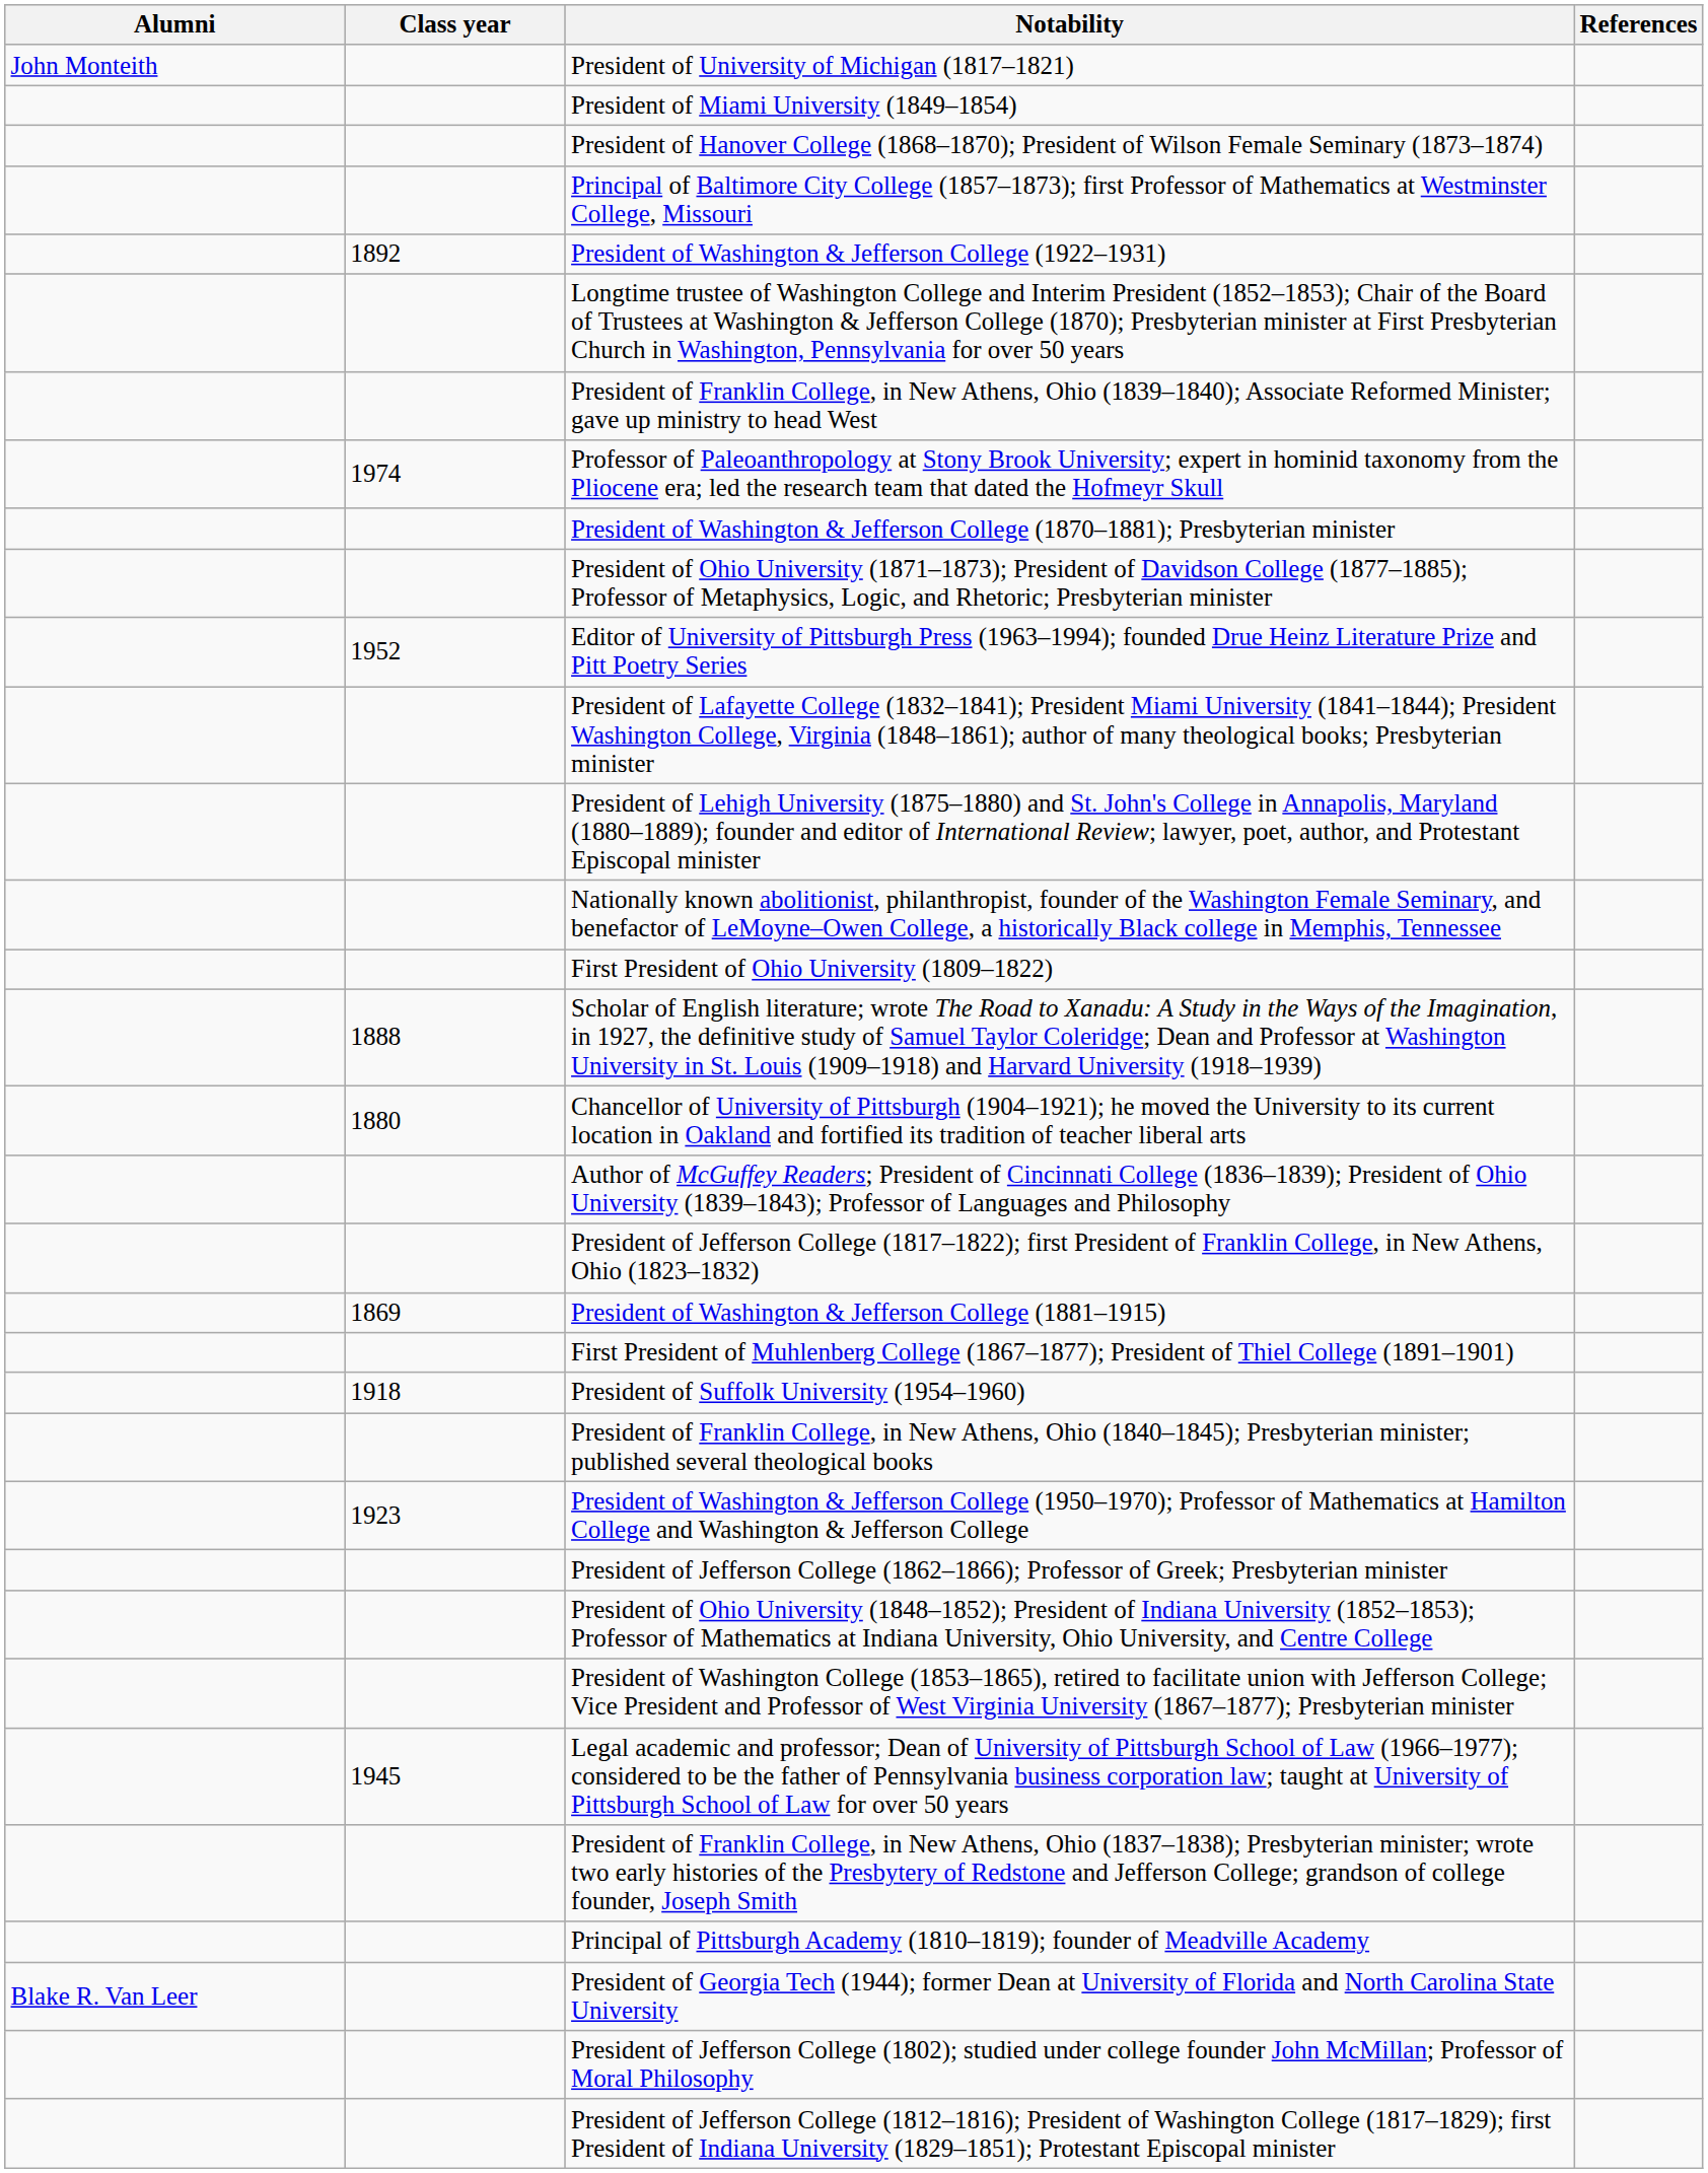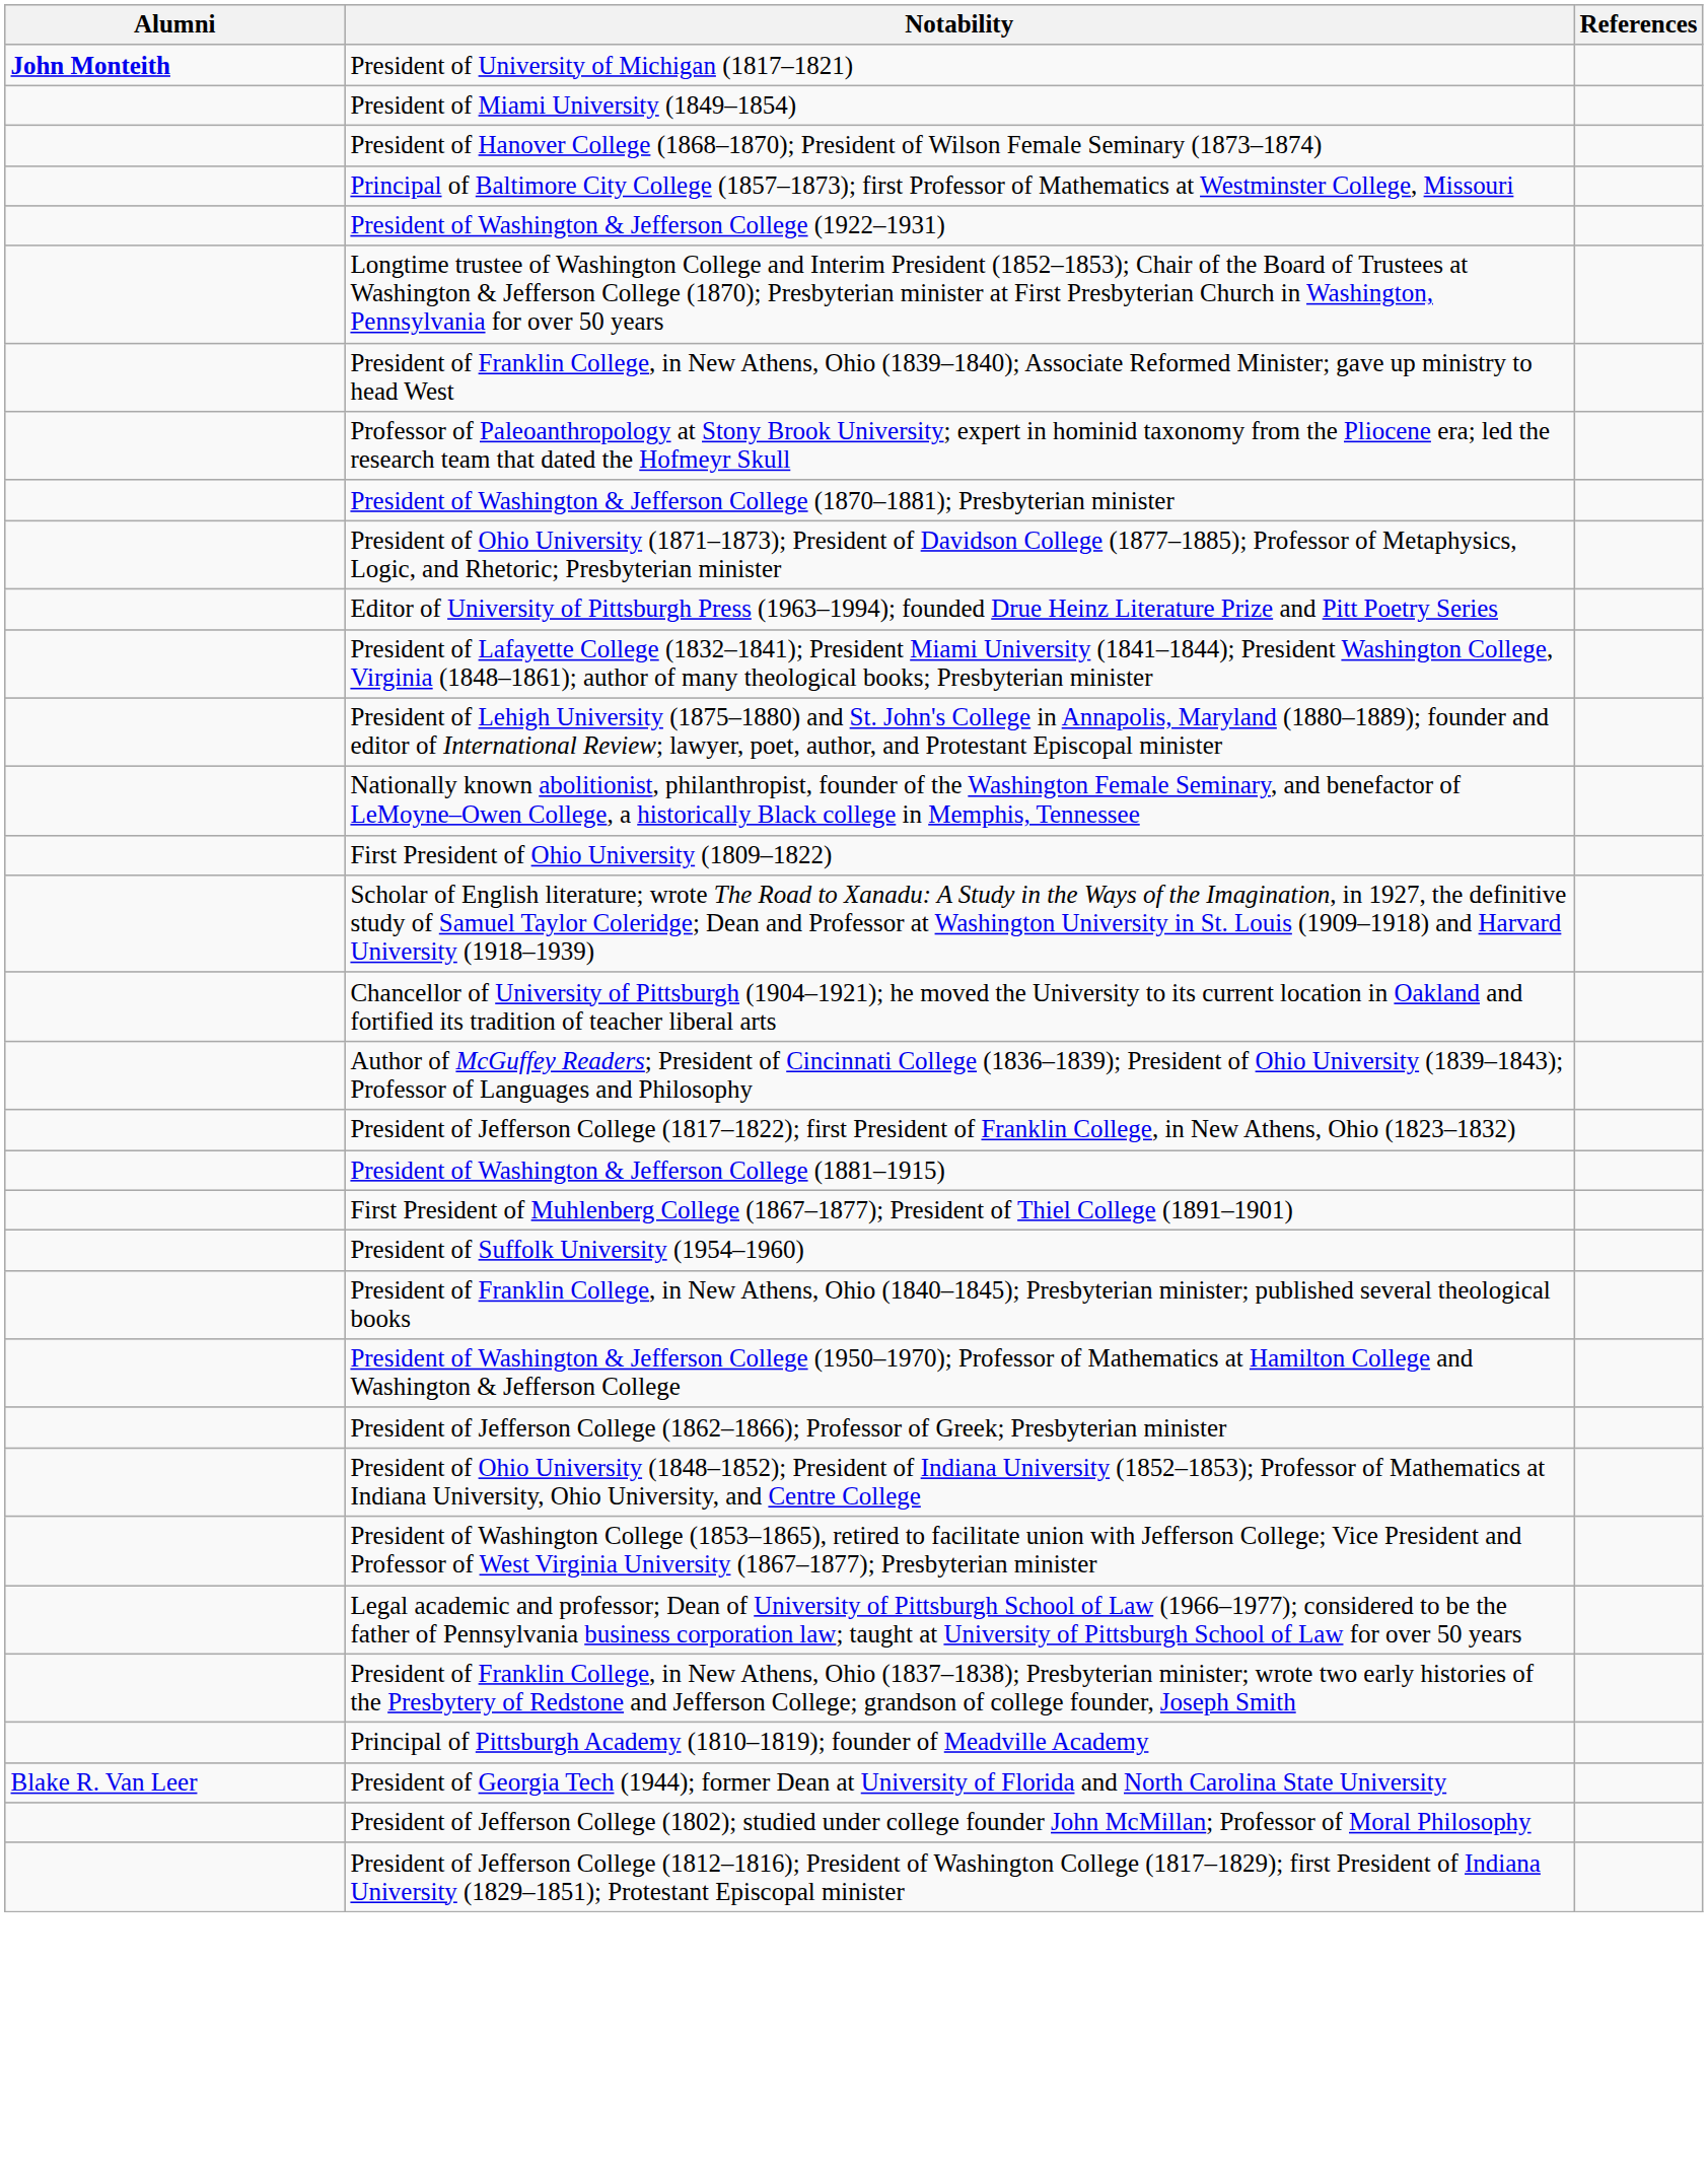 <table class="wikitable sortable col2center col4center vertical-align-top" width=85%>
 <tr>
 <th width="20%">Alumni</th>
-<th width="13%">Class year</th>
 <th width="*" class="unsortable">Notability</th>
 <th width="4%" class="unsortable">References</th>
 </tr>
 <tr>
-<td><a href='#'>John Monteith</a></td>
-<td></td>
+<td><strong><a href='#'>John Monteith</a></strong></td>
 <td>President of <a href='#'>University of Michigan</a> (1817–1821)</td>
 <td></td>
 </tr>
 <tr>
-<td></td>
 <td></td>
 <td>President of <a href='#'>Miami University</a> (1849–1854)</td>
 <td></td>
 </tr>
 <tr>
 <td></td>
-<td></td>
 <td>President of <a href='#'>Hanover College</a> (1868–1870); President of Wilson Female Seminary (1873–1874) </td>
 <td></td>
 </tr>
 <tr>
-<td></td>
 <td></td>
 <td><a href='#'>Principal</a> of <a href='#'>Baltimore City College</a> (1857–1873); first Professor of Mathematics at <a href='#'>Westminster College</a>, <a href='#'>Missouri</a></td>
 <td></td>
 </tr>
 <tr>
 <td></td>
-<td>1892</td>
 <td><a href='#'>President of Washington & Jefferson College</a> (1922–1931)</td>
 <td></td>
 </tr>
 <tr>
-<td></td>
 <td></td>
 <td>Longtime trustee of Washington College and Interim President (1852–1853); Chair of the Board of Trustees at Washington & Jefferson College (1870); Presbyterian minister at First Presbyterian Church in <a href='#'>Washington, Pennsylvania</a> for over 50 years</td>
 <td></td>
 </tr>
 <tr>
 <td></td>
-<td></td>
 <td>President of <a href='#'>Franklin College</a>, in New Athens, Ohio (1839–1840); Associate Reformed Minister; gave up ministry to head West</td>
 <td></td>
 </tr>
 <tr>
 <td></td>
-<td>1974</td>
 <td>Professor of <a href='#'>Paleoanthropology</a> at <a href='#'>Stony Brook University</a>; expert in hominid taxonomy from the <a href='#'>Pliocene</a> era; led the research team that dated the <a href='#'>Hofmeyr Skull</a></td>
 <td></td>
 </tr>
 <tr>
-<td></td>
 <td></td>
 <td><a href='#'>President of Washington & Jefferson College</a> (1870–1881); Presbyterian minister</td>
 <td></td>
 </tr>
 <tr>
 <td></td>
-<td></td>
 <td>President of <a href='#'>Ohio University</a> (1871–1873); President of <a href='#'>Davidson College</a> (1877–1885); Professor of Metaphysics, Logic, and Rhetoric; Presbyterian minister</td>
 <td></td>
 </tr>
 <tr>
 <td></td>
-<td>1952</td>
 <td>Editor of <a href='#'>University of Pittsburgh Press</a> (1963–1994); founded <a href='#'>Drue Heinz Literature Prize</a> and <a href='#'>Pitt Poetry Series</a></td>
 <td></td>
 </tr>
 <tr>
-<td></td>
 <td></td>
 <td>President of <a href='#'>Lafayette College</a> (1832–1841); President <a href='#'>Miami University</a> (1841–1844); President <a href='#'>Washington College</a>, <a href='#'>Virginia</a> (1848–1861); author of many theological books; Presbyterian minister</td>
 <td></td>
 </tr>
 <tr>
 <td></td>
-<td></td>
 <td>President of <a href='#'>Lehigh University</a> (1875–1880) and <a href='#'>St. John's College</a> in <a href='#'>Annapolis, Maryland</a> (1880–1889); founder and editor of <em>International Review</em>; lawyer, poet, author, and Protestant Episcopal minister</td>
 <td></td>
 </tr>
 <tr>
-<td></td>
 <td></td>
 <td>Nationally known <a href='#'>abolitionist</a>, philanthropist, founder of the <a href='#'>Washington Female Seminary</a>, and benefactor of <a href='#'>LeMoyne–Owen College</a>, a <a href='#'>historically Black college</a> in <a href='#'>Memphis, Tennessee</a></td>
 <td></td>
 </tr>
 <tr>
 <td></td>
-<td></td>
 <td>First President of <a href='#'>Ohio University</a> (1809–1822)</td>
 <td></td>
 </tr>
 <tr>
 <td></td>
-<td>1888</td>
 <td>Scholar of English literature; wrote <em>The Road to Xanadu: A Study in the Ways of the Imagination</em>, in 1927, the definitive study of <a href='#'>Samuel Taylor Coleridge</a>; Dean and Professor at <a href='#'>Washington University in St. Louis</a> (1909–1918) and <a href='#'>Harvard University</a> (1918–1939)</td>
 <td></td>
 </tr>
 <tr>
 <td></td>
-<td>1880</td>
 <td>Chancellor of <a href='#'>University of Pittsburgh</a> (1904–1921); he moved the University to its current location in <a href='#'>Oakland</a> and fortified its tradition of teacher liberal arts</td>
 <td></td>
 </tr>
 <tr>
-<td></td>
 <td></td>
 <td>Author of <em><a href='#'>McGuffey Readers</a></em>; President of <a href='#'>Cincinnati College</a> (1836–1839); President of <a href='#'>Ohio University</a> (1839–1843); Professor of Languages and Philosophy</td>
 <td></td>
 </tr>
 <tr>
 <td></td>
-<td></td>
 <td>President of Jefferson College (1817–1822); first President of <a href='#'>Franklin College</a>, in New Athens, Ohio (1823–1832)</td>
 <td></td>
 </tr>
 <tr>
 <td></td>
-<td>1869</td>
 <td><a href='#'>President of Washington & Jefferson College</a> (1881–1915)</td>
 <td></td>
 </tr>
 <tr>
-<td></td>
 <td></td>
 <td>First President of <a href='#'>Muhlenberg College</a> (1867–1877); President of <a href='#'>Thiel College</a> (1891–1901)</td>
 <td></td>
 </tr>
 <tr>
 <td></td>
-<td>1918</td>
 <td>President of <a href='#'>Suffolk University</a> (1954–1960)</td>
 <td></td>
 </tr>
 <tr>
-<td></td>
 <td></td>
 <td>President of <a href='#'>Franklin College</a>, in New Athens, Ohio (1840–1845); Presbyterian minister; published several theological books</td>
 <td></td>
 </tr>
 <tr>
 <td></td>
-<td>1923</td>
 <td><a href='#'>President of Washington & Jefferson College</a> (1950–1970); Professor of Mathematics at <a href='#'>Hamilton College</a> and Washington & Jefferson College</td>
 <td></td>
 </tr>
 <tr>
-<td></td>
 <td></td>
 <td>President of Jefferson College (1862–1866); Professor of Greek; Presbyterian minister</td>
 <td></td>
 </tr>
 <tr>
 <td></td>
-<td></td>
 <td>President of <a href='#'>Ohio University</a> (1848–1852); President of <a href='#'>Indiana University</a> (1852–1853); Professor of Mathematics at Indiana University, Ohio University, and <a href='#'>Centre College</a></td>
 <td></td>
 </tr>
 <tr>
-<td></td>
 <td></td>
 <td>President of Washington College (1853–1865), retired to facilitate union with Jefferson College; Vice President and Professor of <a href='#'>West Virginia University</a> (1867–1877); Presbyterian minister</td>
 <td></td>
 </tr>
 <tr>
 <td></td>
-<td>1945</td>
 <td>Legal academic and professor; Dean of <a href='#'>University of Pittsburgh School of Law</a> (1966–1977); considered to be the father of Pennsylvania <a href='#'>business corporation law</a>; taught at <a href='#'>University of Pittsburgh School of Law</a> for over 50 years</td>
 <td></td>
 </tr>
 <tr>
-<td></td>
 <td></td>
 <td>President of <a href='#'>Franklin College</a>, in New Athens, Ohio (1837–1838); Presbyterian minister; wrote two early histories of the <a href='#'>Presbytery of Redstone</a> and Jefferson College; grandson of college founder, <a href='#'>Joseph Smith</a></td>
 <td></td>
 </tr>
 <tr>
 <td></td>
-<td></td>
 <td>Principal of <a href='#'>Pittsburgh Academy</a> (1810–1819); founder of <a href='#'>Meadville Academy</a></td>
 <td></td>
 </tr>
 <tr>
 <td><a href='#'>Blake R. Van Leer</a></td>
-<td></td>
 <td>President of <a href='#'>Georgia Tech</a> (1944); former Dean at <a href='#'>University of Florida</a> and <a href='#'>North Carolina State University</a></td>
 <td></td>
 </tr>
 <tr>
-<td></td>
 <td></td>
 <td>President of Jefferson College (1802); studied under college founder <a href='#'>John McMillan</a>; Professor of <a href='#'>Moral Philosophy</a></td>
 <td></td>
 </tr>
 <tr>
 <td></td>
-<td></td>
 <td>President of Jefferson College (1812–1816); President of Washington College (1817–1829); first President of <a href='#'>Indiana University</a> (1829–1851); Protestant Episcopal minister</td>
 <td></td>
 </tr>
 </table>
